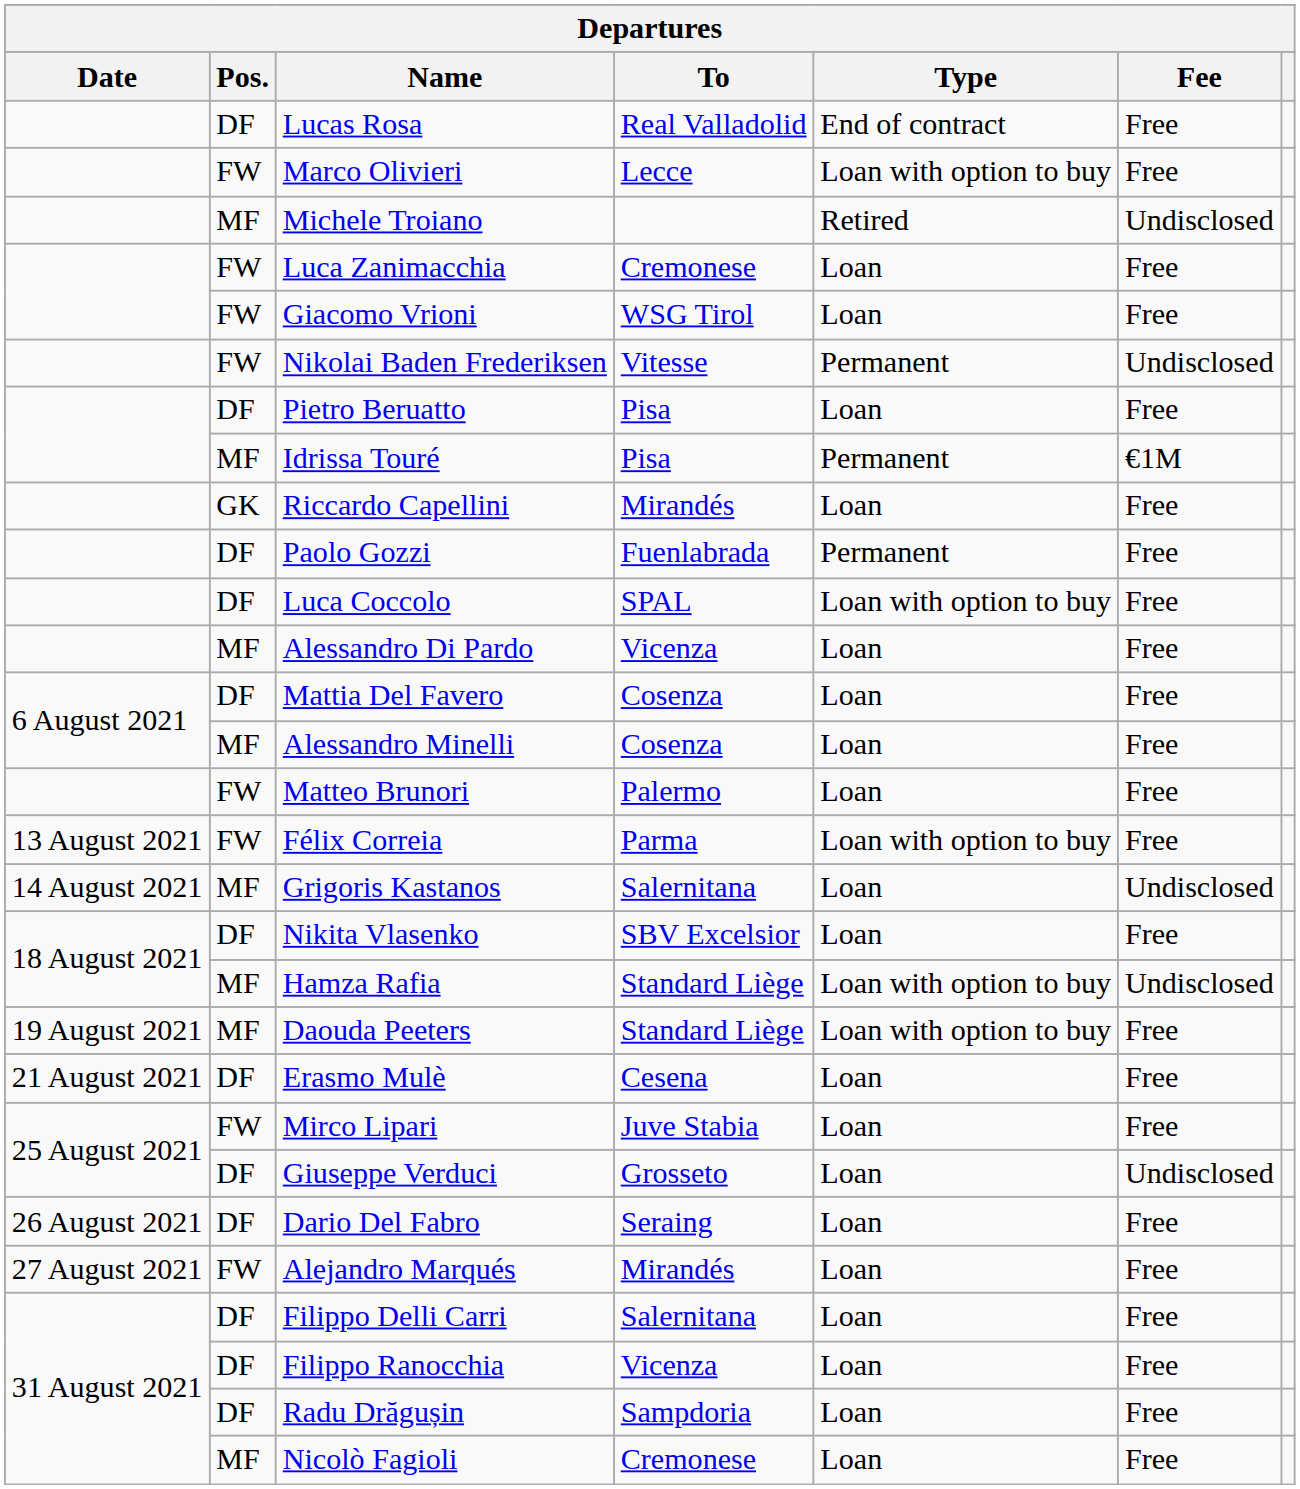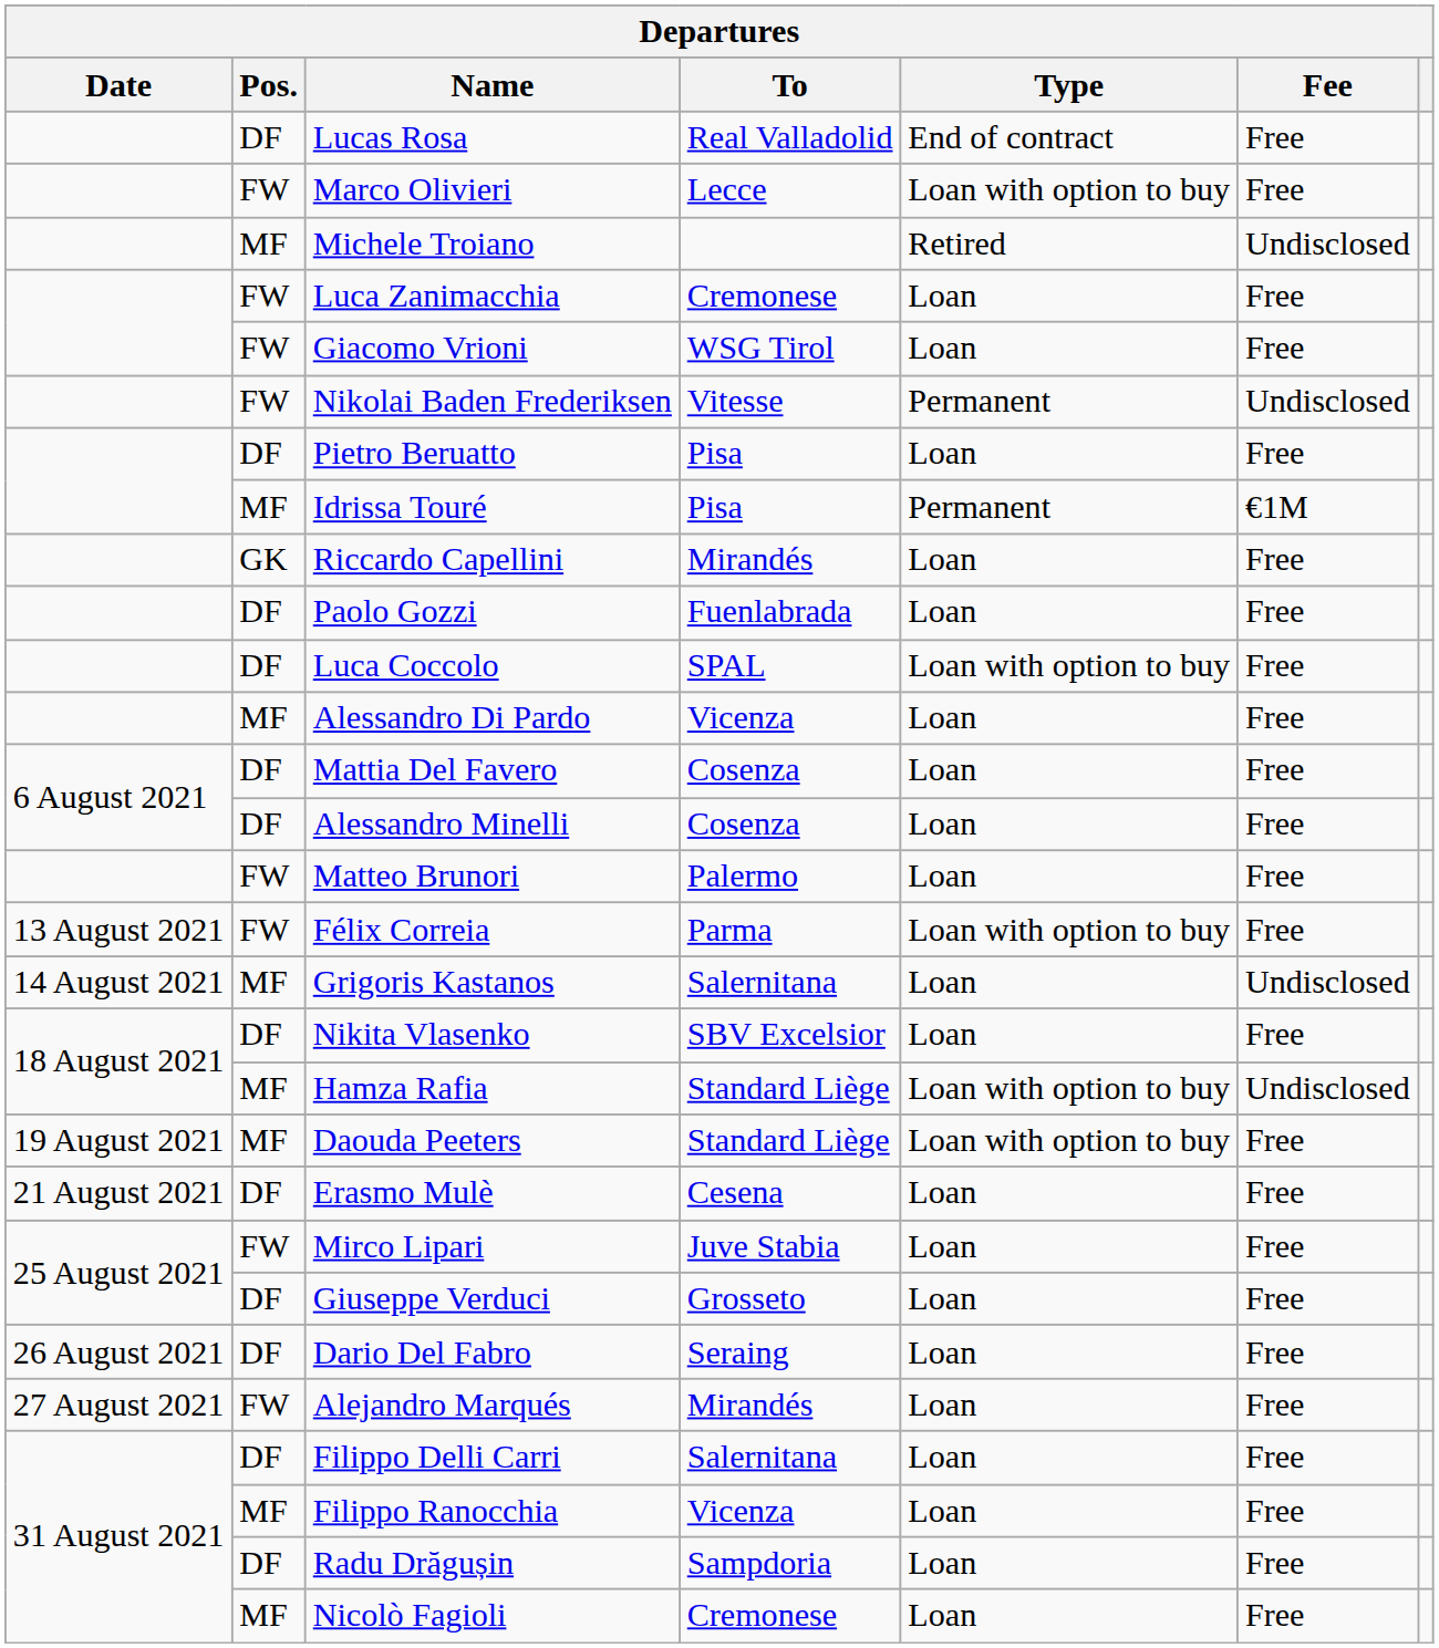 <table class="wikitable">
 <tr>
 <th colspan="7">Departures</th>
 </tr>
 <tr>
 <th>Date</th>
 <th>Pos.</th>
 <th>Name</th>
 <th>To</th>
 <th>Type</th>
 <th>Fee</th>
 <th></th>
 </tr>
 <tr>
 <td></td>
 <td>DF</td>
 <td> <a href='#'>Lucas Rosa</a></td>
 <td> <a href='#'>Real Valladolid</a></td>
 <td>End of contract</td>
 <td>Free</td>
 <td></td>
 </tr>
 <tr>
 <td></td>
 <td>FW</td>
 <td> <a href='#'>Marco Olivieri</a></td>
 <td><a href='#'>Lecce</a></td>
 <td>Loan with option to buy</td>
 <td>Free</td>
 <td></td>
 </tr>
 <tr>
 <td></td>
 <td>MF</td>
 <td> <a href='#'>Michele Troiano</a></td>
 <td></td>
 <td>Retired</td>
 <td>Undisclosed</td>
 <td></td>
 </tr>
 <tr>
 <td rowspan="2"></td>
 <td>FW</td>
 <td> <a href='#'>Luca Zanimacchia</a></td>
 <td><a href='#'>Cremonese</a></td>
 <td>Loan</td>
 <td>Free</td>
 <td></td>
 </tr>
 <tr>
 <td>FW</td>
 <td> <a href='#'>Giacomo Vrioni</a></td>
 <td> <a href='#'>WSG Tirol</a></td>
 <td>Loan</td>
 <td>Free</td>
 <td></td>
 </tr>
 <tr>
 <td></td>
 <td>FW</td>
 <td> <a href='#'>Nikolai Baden Frederiksen</a></td>
 <td> <a href='#'>Vitesse</a></td>
 <td>Permanent</td>
 <td>Undisclosed</td>
 <td></td>
 </tr>
 <tr>
 <td rowspan="2"></td>
 <td>DF</td>
 <td> <a href='#'>Pietro Beruatto</a></td>
 <td><a href='#'>Pisa</a></td>
 <td>Loan</td>
 <td>Free</td>
 <td></td>
 </tr>
 <tr>
 <td>MF</td>
 <td> <a href='#'>Idrissa Touré</a></td>
 <td><a href='#'>Pisa</a></td>
 <td>Permanent</td>
 <td>€1M</td>
 <td></td>
 </tr>
 <tr>
 <td></td>
 <td>GK</td>
 <td> <a href='#'>Riccardo Capellini</a></td>
 <td> <a href='#'>Mirandés</a></td>
 <td>Loan</td>
 <td>Free</td>
 <td></td>
 </tr>
 <tr>
 <td></td>
 <td>DF</td>
 <td> <a href='#'>Paolo Gozzi</a></td>
 <td> <a href='#'>Fuenlabrada</a></td>
-<td>Permanent</td>
+<td>Loan</td>
 <td>Free</td>
 <td></td>
 </tr>
 <tr>
 <td></td>
 <td>DF</td>
 <td> <a href='#'>Luca Coccolo</a></td>
 <td><a href='#'>SPAL</a></td>
 <td>Loan with option to buy</td>
 <td>Free</td>
 <td></td>
 </tr>
 <tr>
 <td></td>
 <td>MF</td>
 <td> <a href='#'>Alessandro Di Pardo</a></td>
 <td><a href='#'>Vicenza</a></td>
 <td>Loan</td>
 <td>Free</td>
 <td></td>
 </tr>
 <tr>
 <td rowspan="2">6 August 2021</td>
 <td>DF</td>
 <td> <a href='#'>Mattia Del Favero</a></td>
 <td><a href='#'>Cosenza</a></td>
 <td>Loan</td>
 <td>Free</td>
 <td></td>
 </tr>
 <tr>
-<td>MF</td>
+<td>DF</td>
 <td> <a href='#'>Alessandro Minelli</a></td>
 <td><a href='#'>Cosenza</a></td>
 <td>Loan</td>
 <td>Free</td>
 <td></td>
 </tr>
 <tr>
 <td></td>
 <td>FW</td>
 <td> <a href='#'>Matteo Brunori</a></td>
 <td><a href='#'>Palermo</a></td>
 <td>Loan</td>
 <td>Free</td>
 <td></td>
 </tr>
 <tr>
 <td>13 August 2021</td>
 <td>FW</td>
 <td> <a href='#'>Félix Correia</a></td>
 <td><a href='#'>Parma</a></td>
 <td>Loan with option to buy</td>
 <td>Free</td>
 <td></td>
 </tr>
 <tr>
 <td>14 August 2021</td>
 <td>MF</td>
 <td> <a href='#'>Grigoris Kastanos</a></td>
 <td><a href='#'>Salernitana</a></td>
 <td>Loan</td>
 <td>Undisclosed</td>
 <td></td>
 </tr>
 <tr>
 <td rowspan="2">18 August 2021</td>
 <td>DF</td>
 <td>  <a href='#'>Nikita Vlasenko</a></td>
 <td> <a href='#'>SBV Excelsior</a></td>
 <td>Loan</td>
 <td>Free</td>
 <td></td>
 </tr>
 <tr>
 <td>MF</td>
 <td> <a href='#'>Hamza Rafia</a></td>
 <td> <a href='#'>Standard Liège</a></td>
 <td>Loan with option to buy</td>
 <td>Undisclosed</td>
 <td></td>
 </tr>
 <tr>
 <td>19 August 2021</td>
 <td>MF</td>
 <td> <a href='#'>Daouda Peeters</a></td>
 <td> <a href='#'>Standard Liège</a></td>
 <td>Loan with option to buy</td>
 <td>Free</td>
 <td></td>
 </tr>
 <tr>
 <td>21 August 2021</td>
 <td>DF</td>
 <td> <a href='#'>Erasmo Mulè</a></td>
 <td><a href='#'>Cesena</a></td>
 <td>Loan</td>
 <td>Free</td>
 <td></td>
 </tr>
 <tr>
 <td rowspan="2">25 August 2021</td>
 <td>FW</td>
 <td> <a href='#'>Mirco Lipari</a></td>
 <td><a href='#'>Juve Stabia</a></td>
 <td>Loan</td>
 <td>Free</td>
 <td></td>
 </tr>
 <tr>
 <td>DF</td>
 <td> <a href='#'>Giuseppe Verduci</a></td>
 <td><a href='#'>Grosseto</a></td>
 <td>Loan</td>
-<td>Undisclosed</td>
+<td>Free</td>
 <td></td>
 </tr>
 <tr>
 <td>26 August 2021</td>
 <td>DF</td>
 <td> <a href='#'>Dario Del Fabro</a></td>
 <td> <a href='#'>Seraing</a></td>
 <td>Loan</td>
 <td>Free</td>
 <td></td>
 </tr>
 <tr>
 <td>27 August 2021</td>
 <td>FW</td>
 <td> <a href='#'>Alejandro Marqués</a></td>
 <td> <a href='#'>Mirandés</a></td>
 <td>Loan</td>
 <td>Free</td>
 <td></td>
 </tr>
 <tr>
 <td rowspan="5">31 August 2021</td>
 <td>DF</td>
 <td> <a href='#'>Filippo Delli Carri</a></td>
 <td><a href='#'>Salernitana</a></td>
 <td>Loan</td>
 <td>Free</td>
 <td></td>
 </tr>
 <tr>
-<td>DF</td>
+<td>MF</td>
 <td> <a href='#'>Filippo Ranocchia</a></td>
 <td><a href='#'>Vicenza</a></td>
 <td>Loan</td>
 <td>Free</td>
 <td></td>
 </tr>
 <tr>
 <td>DF</td>
 <td> <a href='#'>Radu Drăgușin</a></td>
 <td><a href='#'>Sampdoria</a></td>
 <td>Loan</td>
 <td>Free</td>
 <td></td>
 </tr>
 <tr>
 <td>MF</td>
 <td> <a href='#'>Nicolò Fagioli</a></td>
 <td><a href='#'>Cremonese</a></td>
 <td>Loan</td>
 <td>Free</td>
 <td></td>
 </tr>
 </table>
